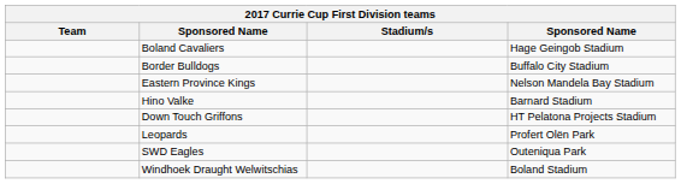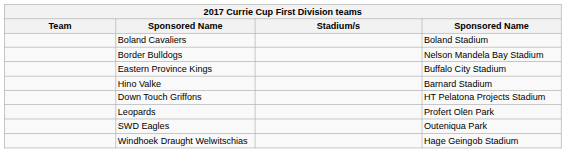 <table class="wikitable collapsible sortable" style="text-align:left; font-size:90%; width:70%;">
 <tr>
 <th colspan="100%" align=center>2017 Currie Cup First Division teams</th>
 </tr>
 <tr>
 <th width="20%">Team</th>
 <th width="25%">Sponsored Name</th>
 <th width="30%">Stadium/s</th>
 <th width="25%">Sponsored Name</th>
 </tr>
 <tr>
 <td></td>
 <td>Boland Cavaliers</td>
 <td></td>
-<td>Hage Geingob Stadium</td>
+<td>Boland Stadium</td>
 </tr>
 <tr>
 <td></td>
 <td>Border Bulldogs</td>
 <td></td>
-<td>Buffalo City Stadium</td>
+<td>Nelson Mandela Bay Stadium</td>
 </tr>
 <tr>
 <td></td>
 <td>Eastern Province Kings</td>
 <td></td>
-<td>Nelson Mandela Bay Stadium</td>
+<td>Buffalo City Stadium</td>
 </tr>
 <tr>
 <td></td>
 <td>Hino Valke</td>
 <td></td>
 <td>Barnard Stadium</td>
 </tr>
 <tr>
 <td></td>
 <td>Down Touch Griffons</td>
 <td></td>
 <td>HT Pelatona Projects Stadium</td>
 </tr>
 <tr>
 <td></td>
 <td>Leopards</td>
 <td></td>
 <td>Profert Olën Park</td>
 </tr>
 <tr>
 <td></td>
 <td>SWD Eagles</td>
 <td></td>
 <td>Outeniqua Park</td>
 </tr>
 <tr>
 <td></td>
 <td>Windhoek Draught Welwitschias</td>
 <td></td>
-<td>Boland Stadium</td>
+<td>Hage Geingob Stadium</td>
 </tr>
 </table>
